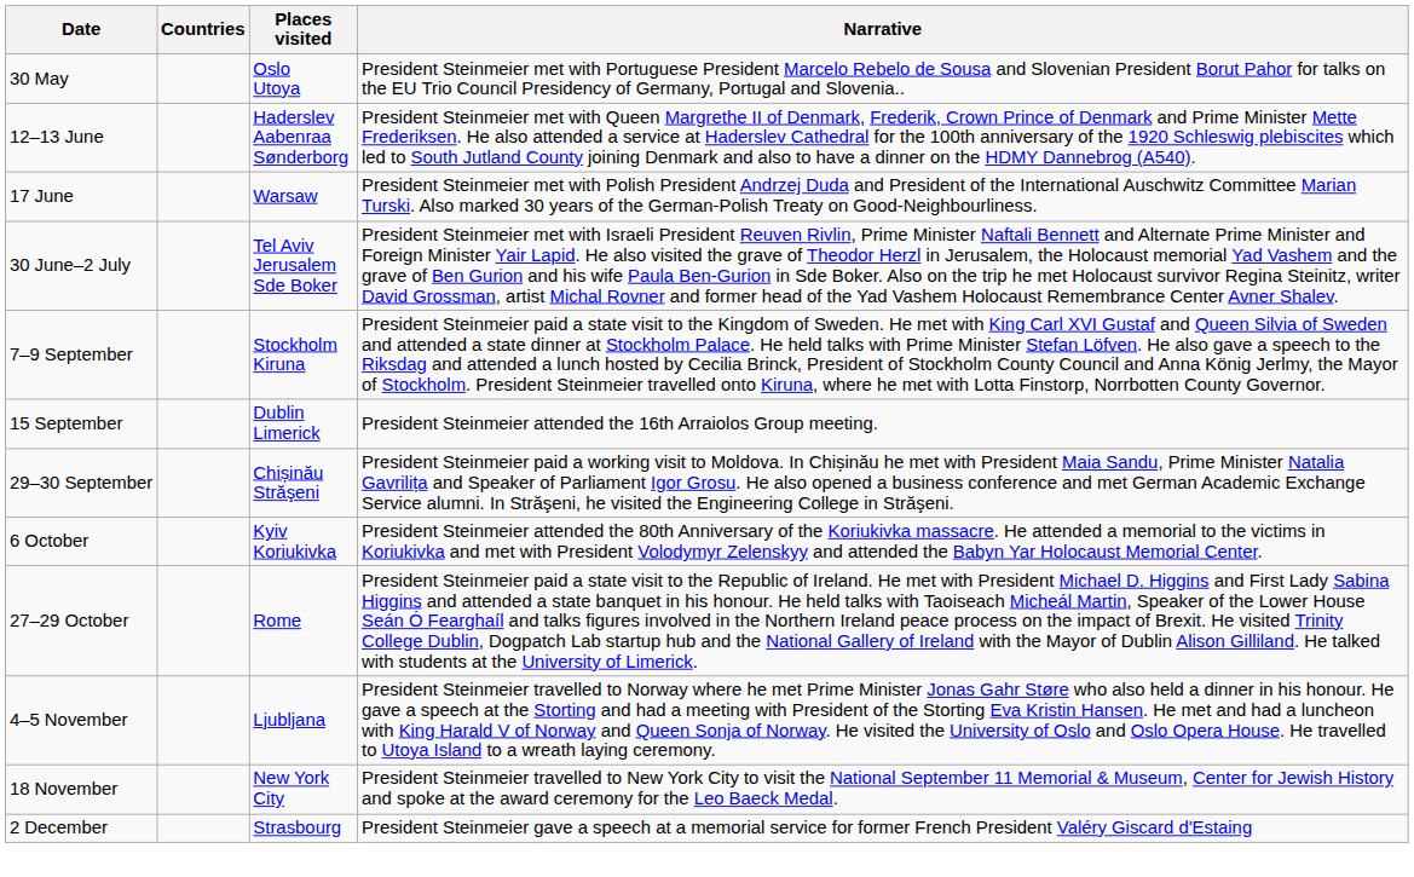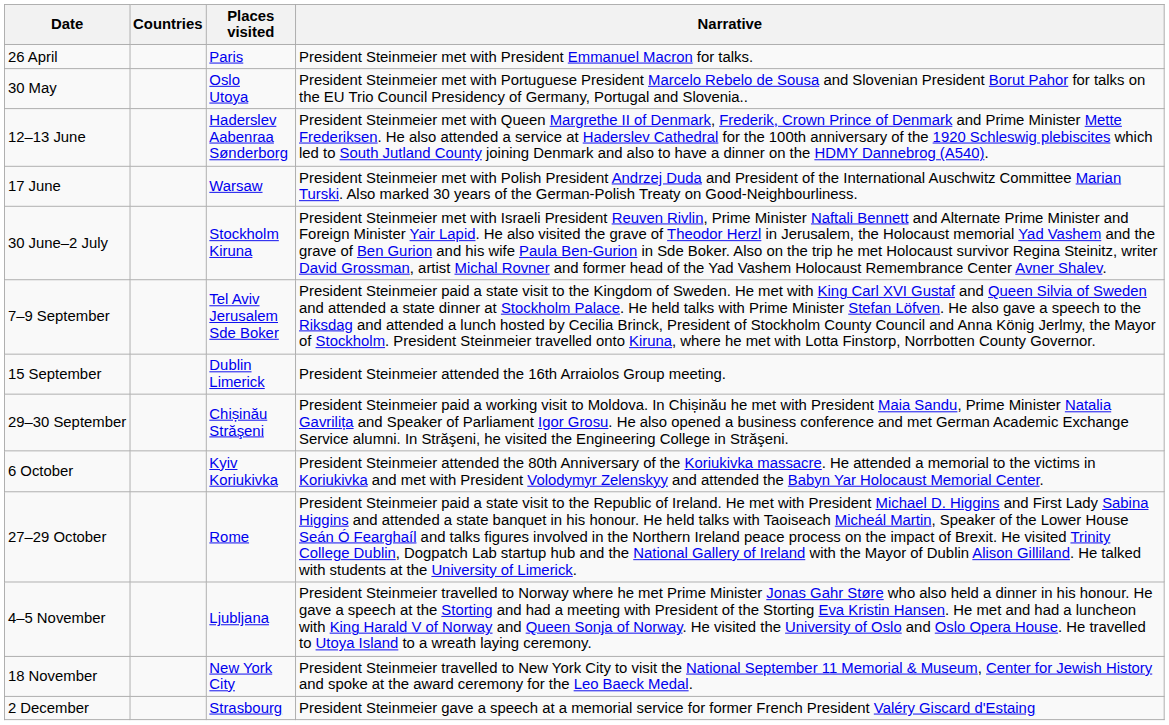 <table class="wikitable" border="1">
 <tr>
 <th>Date</th>
 <th>Countries</th>
 <th>Places visited</th>
 <th>Narrative</th>
+</tr>
+<tr>
+<td nowrap>26 April</td>
+<td></td>
+<td><a href='#'>Paris</a></td>
+<td>President Steinmeier met with President <a href='#'>Emmanuel Macron</a> for talks.</td>
 </tr>
 <tr>
 <td nowrap>30 May</td>
 <td></td>
 <td><a href='#'>Oslo</a><br><a href='#'>Utoya</a></td>
 <td>President Steinmeier met with Portuguese President <a href='#'>Marcelo Rebelo de Sousa</a> and Slovenian President <a href='#'>Borut Pahor</a> for talks on the EU Trio Council Presidency of Germany, Portugal and Slovenia..</td>
 </tr>
 <tr>
 <td nowrap>12–13 June</td>
 <td></td>
 <td><a href='#'>Haderslev</a><br><a href='#'>Aabenraa</a><br><a href='#'>Sønderborg</a></td>
 <td>President Steinmeier  met with Queen <a href='#'>Margrethe II of Denmark</a>, <a href='#'>Frederik, Crown Prince of Denmark</a> and Prime Minister <a href='#'>Mette Frederiksen</a>. He also attended a service at <a href='#'>Haderslev Cathedral</a> for the 100th anniversary of the <a href='#'>1920 Schleswig plebiscites</a> which led to <a href='#'>South Jutland County</a> joining Denmark and also to have  a dinner on the <a href='#'>HDMY Dannebrog (A540)</a>.</td>
 </tr>
 <tr>
 <td nowrap>17 June</td>
 <td></td>
 <td><a href='#'>Warsaw</a></td>
 <td>President Steinmeier met with Polish President <a href='#'>Andrzej Duda</a> and President of the International Auschwitz Committee <a href='#'>Marian Turski</a>. Also marked 30 years of the  German-Polish Treaty on Good-Neighbourliness.</td>
 </tr>
 <tr>
 <td nowrap>30 June–2 July</td>
 <td></td>
-<td><a href='#'>Tel Aviv</a><br><a href='#'>Jerusalem</a><br><a href='#'>Sde Boker</a></td>
+<td><a href='#'>Stockholm</a><br><a href='#'>Kiruna</a></td>
 <td>President Steinmeier met with Israeli President <a href='#'>Reuven Rivlin</a>, Prime Minister <a href='#'>Naftali Bennett</a> and Alternate Prime Minister and Foreign Minister <a href='#'>Yair Lapid</a>. He also visited the grave of <a href='#'>Theodor Herzl</a> in Jerusalem, the Holocaust memorial <a href='#'>Yad Vashem</a> and the grave of <a href='#'>Ben Gurion</a> and his wife <a href='#'>Paula Ben-Gurion</a> in Sde Boker. Also on the trip he met  Holocaust survivor Regina Steinitz, writer <a href='#'>David Grossman</a>, artist <a href='#'>Michal Rovner</a> and former head of the Yad Vashem Holocaust Remembrance Center <a href='#'>Avner Shalev</a>.</td>
 </tr>
 <tr>
 <td nowrap>7–9 September</td>
 <td></td>
-<td><a href='#'>Stockholm</a><br><a href='#'>Kiruna</a></td>
+<td><a href='#'>Tel Aviv</a><br><a href='#'>Jerusalem</a><br><a href='#'>Sde Boker</a></td>
 <td>President Steinmeier paid a state visit to the Kingdom of Sweden. He met with <a href='#'>King Carl XVI Gustaf</a> and <a href='#'>Queen Silvia of Sweden</a> and attended a state dinner at <a href='#'>Stockholm Palace</a>. He held talks with Prime Minister <a href='#'>Stefan Löfven</a>. He also gave a speech to the <a href='#'>Riksdag</a> and attended a lunch hosted by Cecilia Brinck, President of Stockholm County Council and Anna König Jerlmy, the Mayor of <a href='#'>Stockholm</a>. President Steinmeier travelled onto <a href='#'>Kiruna</a>, where he met with Lotta Finstorp, Norrbotten County Governor.</td>
 </tr>
 <tr>
 <td nowrap>15 September</td>
 <td></td>
 <td><a href='#'>Dublin</a><br><a href='#'>Limerick</a></td>
 <td>President Steinmeier attended the  16th Arraiolos Group meeting.</td>
 </tr>
 <tr>
 <td nowrap>29–30 September</td>
 <td></td>
 <td><a href='#'>Chișinău</a><br><a href='#'>Străşeni</a></td>
 <td>President Steinmeier paid a working visit to Moldova. In Chișinău he met with President <a href='#'>Maia Sandu</a>, Prime Minister <a href='#'>Natalia Gavrilița</a> and  Speaker of Parliament <a href='#'>Igor Grosu</a>. He also  opened a business conference and met German Academic Exchange Service alumni. In Străşeni, he visited the Engineering College in Străşeni.</td>
 </tr>
 <tr>
 <td nowrap>6 October</td>
 <td></td>
 <td><a href='#'>Kyiv</a><br><a href='#'>Koriukivka</a></td>
 <td>President Steinmeier attended the 80th Anniversary of the <a href='#'>Koriukivka massacre</a>. He attended a memorial to the victims in <a href='#'>Koriukivka</a> and met with President <a href='#'>Volodymyr Zelenskyy</a> and attended the <a href='#'>Babyn Yar Holocaust Memorial Center</a>.</td>
 </tr>
 <tr>
 <td nowrap>27–29 October</td>
 <td></td>
 <td><a href='#'>Rome</a></td>
 <td>President Steinmeier paid a state visit to the Republic of Ireland. He met with President <a href='#'>Michael D. Higgins</a> and First Lady <a href='#'>Sabina Higgins</a> and attended a state banquet in his honour. He held talks with Taoiseach <a href='#'>Micheál Martin</a>, Speaker of the Lower House <a href='#'>Seán Ó Fearghaíl</a> and talks figures involved in the Northern Ireland peace process on the impact of Brexit. He visited <a href='#'>Trinity College Dublin</a>, Dogpatch Lab startup hub and the <a href='#'>National Gallery of Ireland</a> with the Mayor of Dublin <a href='#'>Alison Gilliland</a>. He talked with students at the <a href='#'>University of Limerick</a>.</td>
 </tr>
 <tr>
 <td nowrap>4–5 November</td>
 <td></td>
 <td><a href='#'>Ljubljana</a></td>
 <td>President Steinmeier travelled to Norway where he met Prime Minister <a href='#'>Jonas Gahr Støre</a> who also held a dinner in his honour. He gave a speech at the <a href='#'>Storting</a> and had a meeting with President of the Storting <a href='#'>Eva Kristin Hansen</a>. He met and had a luncheon with <a href='#'>King Harald V of Norway</a> and <a href='#'>Queen Sonja of Norway</a>. He visited the <a href='#'>University of Oslo</a> and <a href='#'>Oslo Opera House</a>. He travelled to <a href='#'>Utoya Island</a> to a wreath laying ceremony.</td>
 </tr>
 <tr>
 <td nowrap>18 November</td>
 <td></td>
 <td><a href='#'>New York City</a></td>
 <td>President Steinmeier travelled to New York City to visit the <a href='#'>National September 11 Memorial & Museum</a>, <a href='#'>Center for Jewish History</a> and spoke at the award ceremony for the <a href='#'>Leo Baeck Medal</a>.</td>
 </tr>
 <tr>
 <td>2 December</td>
 <td></td>
 <td><a href='#'>Strasbourg</a></td>
 <td>President Steinmeier gave a speech at a memorial service for former French President <a href='#'>Valéry Giscard d'Estaing</a></td>
 </tr>
 </table>
